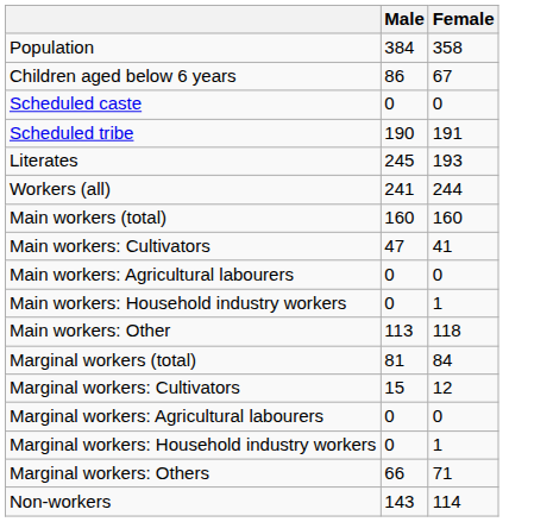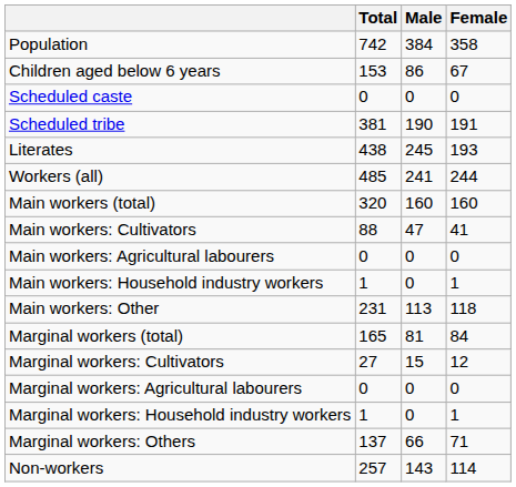 <table class="wikitable sortable">
 <tr>
 <th></th>
+<th>Total</th>
 <th>Male</th>
 <th>Female</th>
 </tr>
 <tr>
 <td>Population</td>
+<td>742</td>
 <td>384</td>
 <td>358</td>
 </tr>
 <tr>
 <td>Children aged below 6 years</td>
+<td>153</td>
 <td>86</td>
 <td>67</td>
 </tr>
 <tr>
 <td><a href='#'>Scheduled caste</a></td>
 <td>0</td>
 <td>0</td>
+<td>0</td>
 </tr>
 <tr>
 <td><a href='#'>Scheduled tribe</a></td>
+<td>381</td>
 <td>190</td>
 <td>191</td>
 </tr>
 <tr>
 <td>Literates</td>
+<td>438</td>
 <td>245</td>
 <td>193</td>
 </tr>
 <tr>
 <td>Workers (all)</td>
+<td>485</td>
 <td>241</td>
 <td>244</td>
 </tr>
 <tr>
 <td>Main workers (total)</td>
+<td>320</td>
 <td>160</td>
 <td>160</td>
 </tr>
 <tr>
 <td>Main workers: Cultivators</td>
+<td>88</td>
 <td>47</td>
 <td>41</td>
 </tr>
 <tr>
 <td>Main workers: Agricultural labourers</td>
 <td>0</td>
 <td>0</td>
+<td>0</td>
 </tr>
 <tr>
 <td>Main workers: Household industry workers</td>
+<td>1</td>
 <td>0</td>
 <td>1</td>
 </tr>
 <tr>
 <td>Main workers: Other</td>
+<td>231</td>
 <td>113</td>
 <td>118</td>
 </tr>
 <tr>
 <td>Marginal workers (total)</td>
+<td>165</td>
 <td>81</td>
 <td>84</td>
 </tr>
 <tr>
 <td>Marginal workers: Cultivators</td>
+<td>27</td>
 <td>15</td>
 <td>12</td>
 </tr>
 <tr>
 <td>Marginal workers: Agricultural labourers</td>
 <td>0</td>
 <td>0</td>
+<td>0</td>
 </tr>
 <tr>
 <td>Marginal workers: Household industry workers</td>
+<td>1</td>
 <td>0</td>
 <td>1</td>
 </tr>
 <tr>
 <td>Marginal workers: Others</td>
+<td>137</td>
 <td>66</td>
 <td>71</td>
 </tr>
 <tr>
 <td>Non-workers</td>
+<td>257</td>
 <td>143</td>
 <td>114</td>
 </tr>
 </table>
